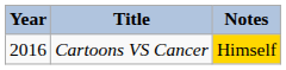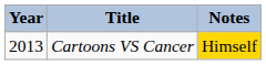 <table class="wikitable">
 <tr>
 <th style="background:#B0C4DE;">Year</th>
 <th style="background:#B0C4DE;">Title</th>
 <th style="background:#B0C4DE;">Notes</th>
 </tr>
 <tr>
-<td>2016</td>
+<td>2013</td>
 <td><em>Cartoons VS Cancer</em></td>
 <td style="background: gold;">Himself</td>
 </tr>
 </table>
